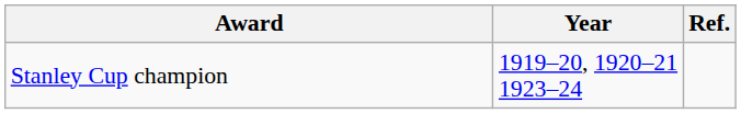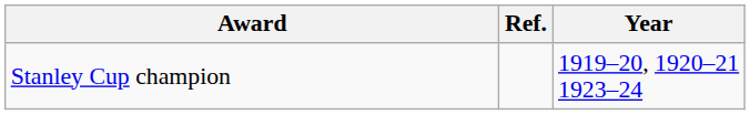 <table class="wikitable">
 <tr>
 <th scope="col" style="width:20em">Award</th>
+<th scope="col">Ref.</th>
 <th scope="col">Year</th>
-<th scope="col">Ref.</th>
 </tr>
 <tr>
 <td><a href='#'>Stanley Cup</a> champion</td>
+<td></td>
 <td><a href='#'>1919–20</a>, <a href='#'>1920–21</a><br><a href='#'>1923–24</a></td>
-<td></td>
 </tr>
 </table>
